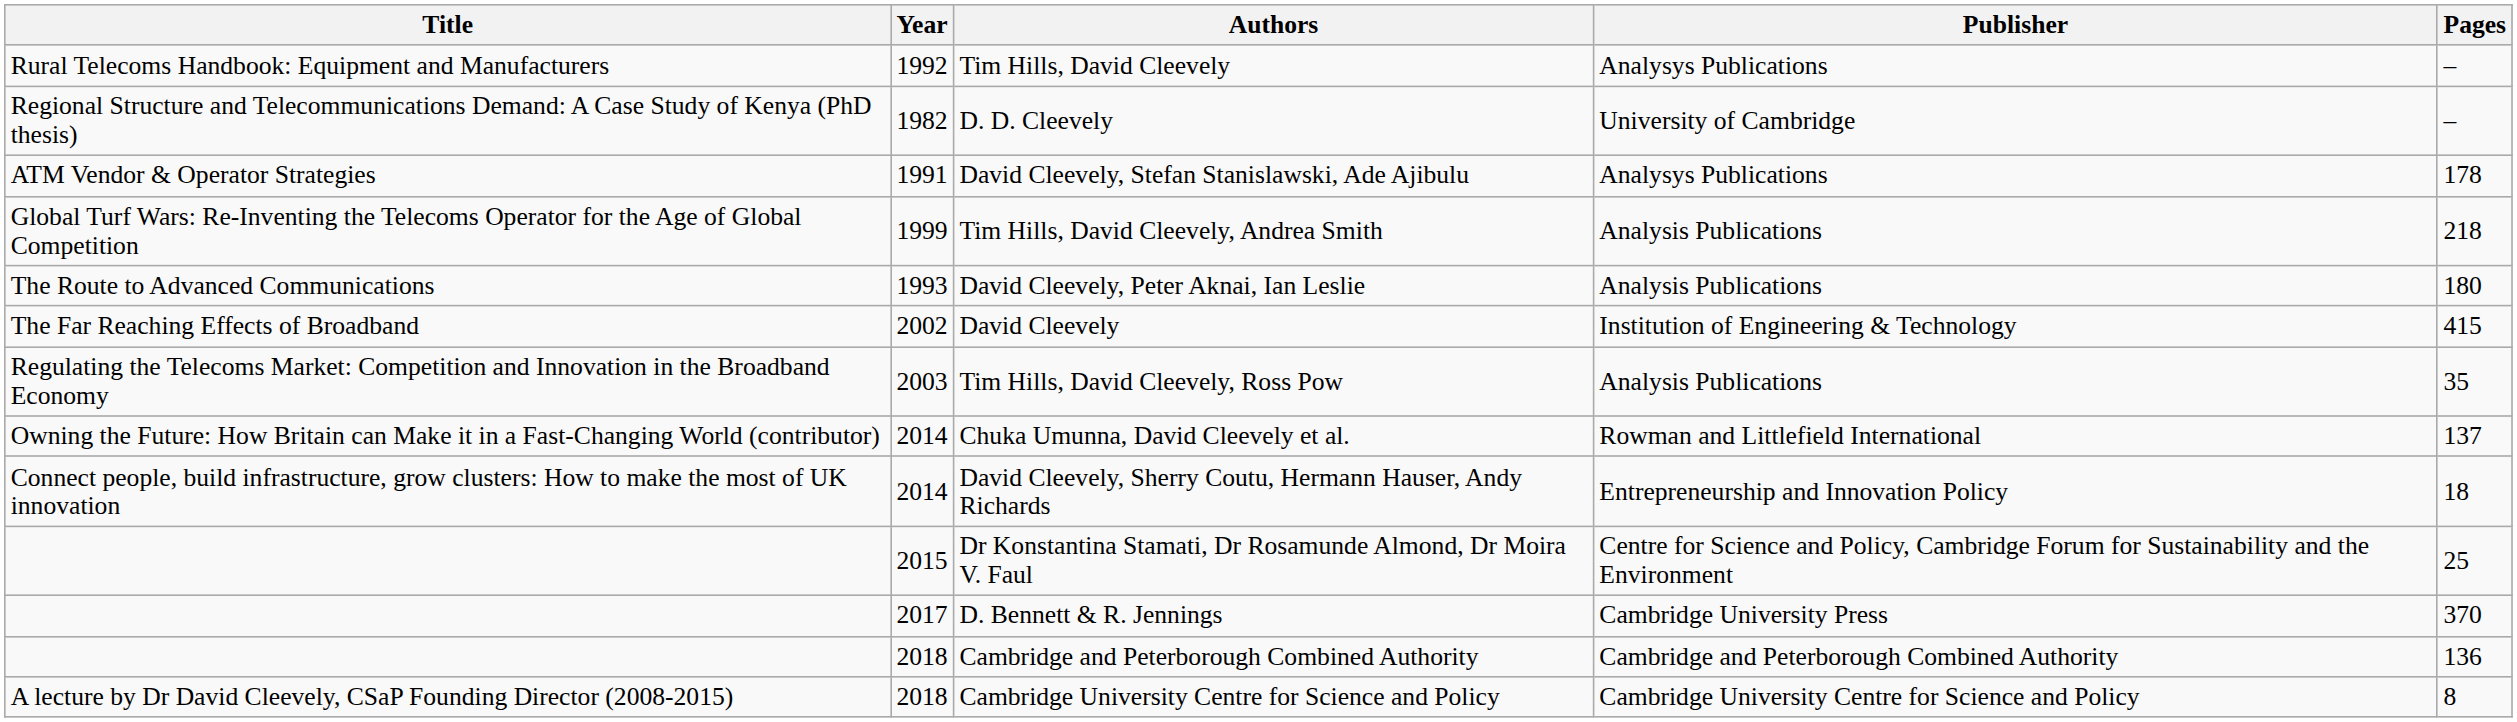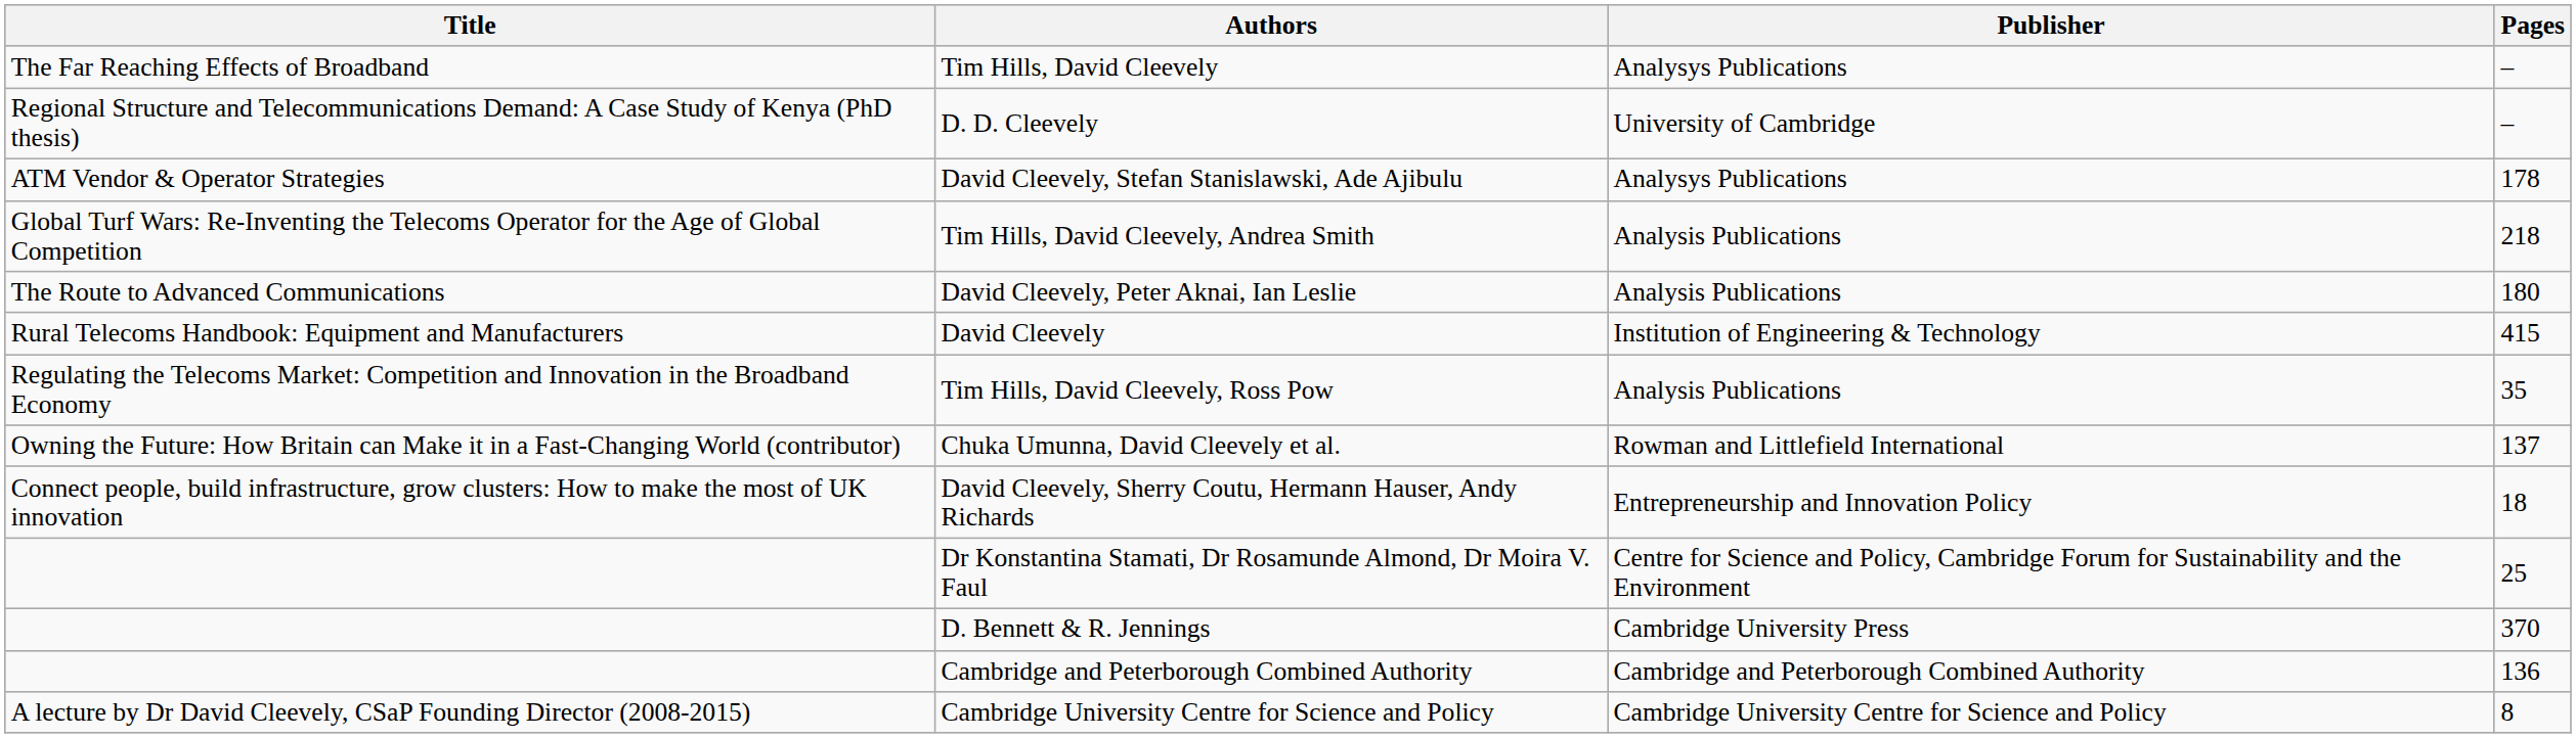 <table class="wikitable">
 <tr>
 <th>Title</th>
-<th>Year</th>
 <th>Authors</th>
 <th>Publisher</th>
 <th>Pages</th>
 </tr>
 <tr>
-<td>Rural Telecoms Handbook: Equipment and Manufacturers</td>
-<td>1992</td>
+<td>The Far Reaching Effects of Broadband</td>
 <td>Tim Hills, David Cleevely</td>
 <td>Analysys Publications</td>
 <td>–</td>
 </tr>
 <tr>
 <td>Regional Structure and Telecommunications Demand: A Case Study of Kenya (PhD thesis)</td>
-<td>1982</td>
 <td>D. D. Cleevely</td>
 <td>University of Cambridge</td>
 <td>–</td>
 </tr>
 <tr>
 <td>ATM Vendor & Operator Strategies</td>
-<td>1991</td>
 <td>David Cleevely, Stefan Stanislawski, Ade Ajibulu</td>
 <td>Analysys Publications</td>
 <td>178</td>
 </tr>
 <tr>
 <td>Global Turf Wars: Re-Inventing the Telecoms Operator for the Age of Global Competition</td>
-<td>1999</td>
 <td>Tim Hills, David Cleevely, Andrea Smith</td>
 <td>Analysis Publications</td>
 <td>218</td>
 </tr>
 <tr>
 <td>The Route to Advanced Communications</td>
-<td>1993</td>
 <td>David Cleevely, Peter Aknai, Ian Leslie</td>
 <td>Analysis Publications</td>
 <td>180</td>
 </tr>
 <tr>
-<td>The Far Reaching Effects of Broadband</td>
-<td>2002</td>
+<td>Rural Telecoms Handbook: Equipment and Manufacturers</td>
 <td>David Cleevely</td>
 <td>Institution of Engineering & Technology</td>
 <td>415</td>
 </tr>
 <tr>
 <td>Regulating the Telecoms Market: Competition and Innovation in the Broadband Economy</td>
-<td>2003</td>
 <td>Tim Hills, David Cleevely, Ross Pow</td>
 <td>Analysis Publications</td>
 <td>35</td>
 </tr>
 <tr>
 <td>Owning the Future: How Britain can Make it in a Fast-Changing World (contributor)</td>
-<td>2014</td>
 <td>Chuka Umunna, David Cleevely et al.</td>
 <td>Rowman and Littlefield International</td>
 <td>137</td>
 </tr>
 <tr>
 <td>Connect people, build infrastructure, grow clusters: How to make the most of UK innovation</td>
-<td>2014</td>
 <td>David Cleevely, Sherry Coutu, Hermann Hauser, Andy Richards</td>
 <td>Entrepreneurship and Innovation Policy</td>
 <td>18</td>
 </tr>
 <tr>
 <td></td>
-<td>2015</td>
 <td>Dr Konstantina Stamati, Dr Rosamunde Almond, Dr Moira V. Faul</td>
 <td>Centre for Science and Policy, Cambridge Forum for Sustainability and the Environment</td>
 <td>25</td>
 </tr>
 <tr>
 <td></td>
-<td>2017</td>
 <td>D. Bennett & R. Jennings</td>
 <td>Cambridge University Press</td>
 <td>370</td>
 </tr>
 <tr>
 <td></td>
-<td>2018</td>
 <td>Cambridge and Peterborough Combined Authority</td>
 <td>Cambridge and Peterborough Combined Authority</td>
 <td>136</td>
 </tr>
 <tr>
 <td>A lecture by Dr David Cleevely, CSaP Founding Director (2008-2015)</td>
-<td>2018</td>
 <td>Cambridge University Centre for Science and Policy</td>
 <td>Cambridge University Centre for Science and Policy</td>
 <td>8</td>
 </tr>
 </table>
